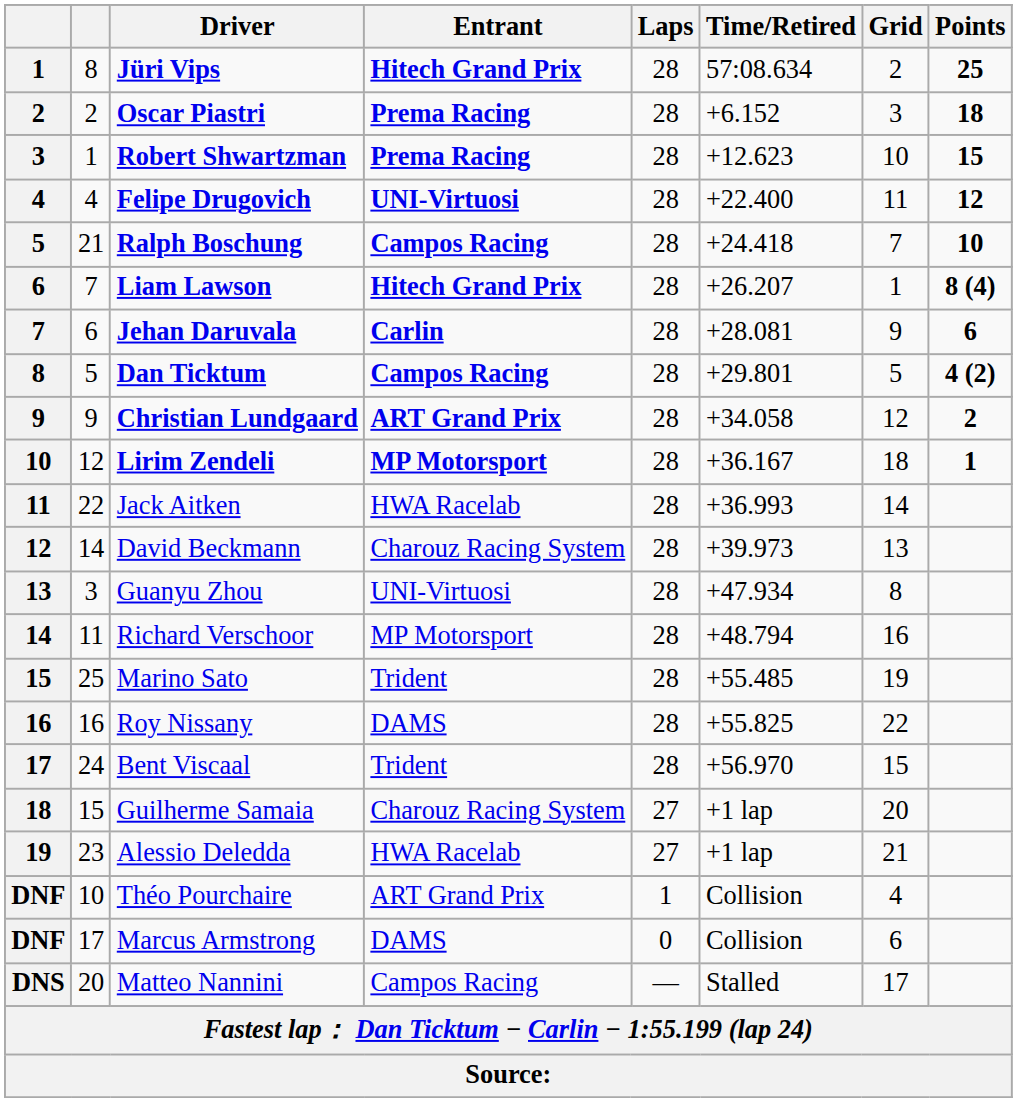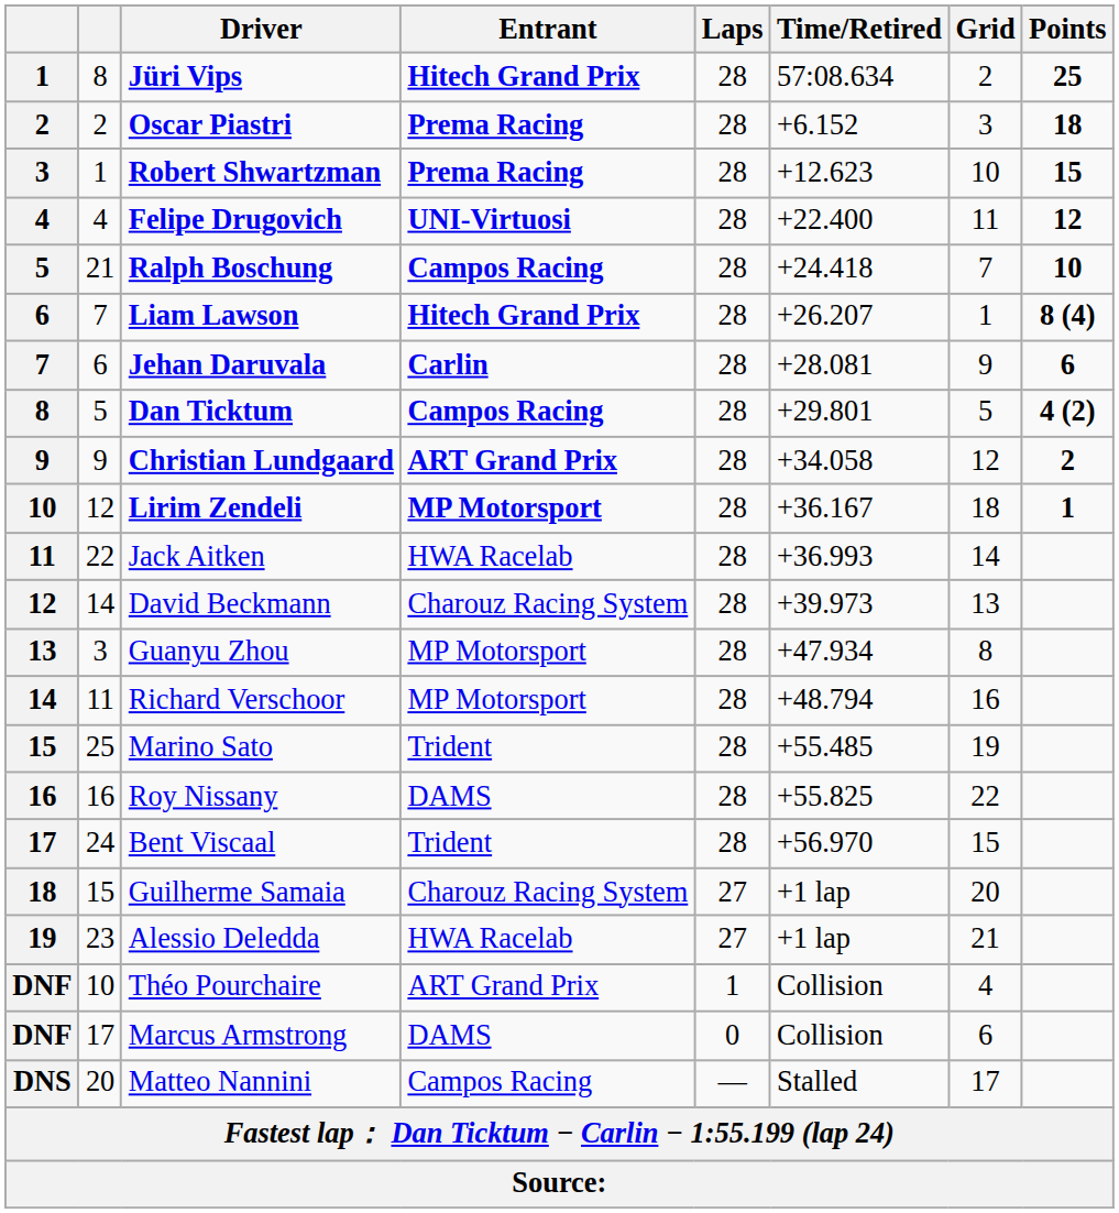 <table class="wikitable" style="font-size: 85%;">
 <tr>
 <th></th>
 <th></th>
 <th>Driver</th>
 <th>Entrant</th>
 <th>Laps</th>
 <th>Time/Retired</th>
 <th>Grid</th>
 <th>Points</th>
 </tr>
 <tr>
 <th>1</th>
 <td align="center">8</td>
 <td> <strong><a href='#'>Jüri Vips</a></strong></td>
 <td><strong><a href='#'>Hitech Grand Prix</a></strong></td>
 <td align="center">28</td>
 <td>57:08.634</td>
 <td align="center">2</td>
 <td align="center"><strong>25</strong></td>
 </tr>
 <tr>
 <th>2</th>
 <td align="center">2</td>
 <td> <strong><a href='#'>Oscar Piastri</a></strong></td>
 <td><strong><a href='#'>Prema Racing</a></strong></td>
 <td align="center">28</td>
 <td>+6.152</td>
 <td align="center">3</td>
 <td align="center"><strong>18</strong></td>
 </tr>
 <tr>
 <th>3</th>
 <td align="center">1</td>
 <td> <strong><a href='#'>Robert Shwartzman</a></strong></td>
 <td><strong><a href='#'>Prema Racing</a></strong></td>
 <td align="center">28</td>
 <td>+12.623</td>
 <td align="center">10</td>
 <td align="center"><strong>15</strong></td>
 </tr>
 <tr>
 <th>4</th>
 <td align="center">4</td>
 <td> <strong><a href='#'>Felipe Drugovich</a></strong></td>
 <td><strong><a href='#'>UNI-Virtuosi</a></strong></td>
 <td align="center">28</td>
 <td>+22.400</td>
 <td align="center">11</td>
 <td align="center"><strong>12</strong></td>
 </tr>
 <tr>
 <th>5</th>
 <td align="center">21</td>
 <td> <strong><a href='#'>Ralph Boschung</a></strong></td>
 <td><strong><a href='#'>Campos Racing</a></strong></td>
 <td align="center">28</td>
 <td>+24.418</td>
 <td align="center">7</td>
 <td align="center"><strong>10</strong></td>
 </tr>
 <tr>
 <th>6</th>
 <td align="center">7</td>
 <td> <strong><a href='#'>Liam Lawson</a></strong></td>
 <td><strong><a href='#'>Hitech Grand Prix</a></strong></td>
 <td align="center">28</td>
 <td>+26.207</td>
 <td align="center">1</td>
 <td align="center"><strong>8 (4)</strong></td>
 </tr>
 <tr>
 <th>7</th>
 <td align="center">6</td>
 <td> <strong><a href='#'>Jehan Daruvala</a></strong></td>
 <td><strong><a href='#'>Carlin</a></strong></td>
 <td align="center">28</td>
 <td>+28.081</td>
 <td align="center">9</td>
 <td align="center"><strong>6</strong></td>
 </tr>
 <tr>
 <th>8</th>
 <td align="center">5</td>
 <td> <strong><a href='#'>Dan Ticktum</a></strong></td>
 <td><strong><a href='#'>Campos Racing</a></strong></td>
 <td align="center">28</td>
 <td>+29.801</td>
 <td align="center">5</td>
 <td align="center"><strong>4 (2)</strong></td>
 </tr>
 <tr>
 <th>9</th>
 <td align="center">9</td>
 <td> <strong><a href='#'>Christian Lundgaard</a></strong></td>
 <td><strong><a href='#'>ART Grand Prix</a></strong></td>
 <td align="center">28</td>
 <td>+34.058</td>
 <td align="center">12</td>
 <td align="center"><strong>2</strong></td>
 </tr>
 <tr>
 <th>10</th>
 <td align="center">12</td>
 <td> <strong><a href='#'>Lirim Zendeli</a></strong></td>
 <td><strong><a href='#'>MP Motorsport</a></strong></td>
 <td align="center">28</td>
 <td>+36.167</td>
 <td align="center">18</td>
 <td align="center"><strong>1</strong></td>
 </tr>
 <tr>
 <th>11</th>
 <td align="center">22</td>
 <td> <a href='#'>Jack Aitken</a></td>
 <td><a href='#'>HWA Racelab</a></td>
 <td align="center">28</td>
 <td>+36.993</td>
 <td align="center">14</td>
 <td align="center"></td>
 </tr>
 <tr>
 <th>12</th>
 <td align="center">14</td>
 <td> <a href='#'>David Beckmann</a></td>
 <td><a href='#'>Charouz Racing System</a></td>
 <td align="center">28</td>
 <td>+39.973</td>
 <td align="center">13</td>
 <td align="center"></td>
 </tr>
 <tr>
 <th>13</th>
 <td align="center">3</td>
 <td> <a href='#'>Guanyu Zhou</a></td>
-<td><a href='#'>UNI-Virtuosi</a></td>
+<td><a href='#'>MP Motorsport</a></td>
 <td align="center">28</td>
 <td>+47.934</td>
 <td align="center">8</td>
 <td align="center"></td>
 </tr>
 <tr>
 <th>14</th>
 <td align="center">11</td>
 <td> <a href='#'>Richard Verschoor</a></td>
 <td><a href='#'>MP Motorsport</a></td>
 <td align="center">28</td>
 <td>+48.794</td>
 <td align="center">16</td>
 <td align="center"></td>
 </tr>
 <tr>
 <th>15</th>
 <td align="center">25</td>
 <td> <a href='#'>Marino Sato</a></td>
 <td><a href='#'>Trident</a></td>
 <td align="center">28</td>
 <td>+55.485</td>
 <td align="center">19</td>
 <td align="center"></td>
 </tr>
 <tr>
 <th>16</th>
 <td align="center">16</td>
 <td> <a href='#'>Roy Nissany</a></td>
 <td><a href='#'>DAMS</a></td>
 <td align="center">28</td>
 <td>+55.825</td>
 <td align="center">22</td>
 <td align="center"></td>
 </tr>
 <tr>
 <th>17</th>
 <td align="center">24</td>
 <td> <a href='#'>Bent Viscaal</a></td>
 <td><a href='#'>Trident</a></td>
 <td align="center">28</td>
 <td>+56.970</td>
 <td align="center">15</td>
 <td align="center"></td>
 </tr>
 <tr>
 <th>18</th>
 <td align="center">15</td>
 <td> <a href='#'>Guilherme Samaia</a></td>
 <td><a href='#'>Charouz Racing System</a></td>
 <td align="center">27</td>
 <td>+1 lap</td>
 <td align="center">20</td>
 <td align="center"></td>
 </tr>
 <tr>
 <th>19</th>
 <td align="center">23</td>
 <td> <a href='#'>Alessio Deledda</a></td>
 <td><a href='#'>HWA Racelab</a></td>
 <td align="center">27</td>
 <td>+1 lap</td>
 <td align="center">21</td>
 <td align="center"></td>
 </tr>
 <tr>
 <th>DNF</th>
 <td align="center">10</td>
 <td> <a href='#'>Théo Pourchaire</a></td>
 <td><a href='#'>ART Grand Prix</a></td>
 <td align="center">1</td>
 <td>Collision</td>
 <td align="center">4</td>
 <td align="center"></td>
 </tr>
 <tr>
 <th>DNF</th>
 <td align="center">17</td>
 <td> <a href='#'>Marcus Armstrong</a></td>
 <td><a href='#'>DAMS</a></td>
 <td align="center">0</td>
 <td>Collision</td>
 <td align="center">6</td>
 <td align="center"></td>
 </tr>
 <tr>
 <th>DNS</th>
 <td align="center">20</td>
 <td> <a href='#'>Matteo Nannini</a></td>
 <td><a href='#'>Campos Racing</a></td>
 <td align="center">—</td>
 <td>Stalled</td>
 <td align="center">17</td>
 <td align="center"></td>
 </tr>
 <tr>
 <th colspan="8" align="center"><em>Fastest lap：  <a href='#'>Dan Ticktum</a> − <a href='#'>Carlin</a> − 1:55.199 (lap 24)</em></th>
 </tr>
 <tr>
 <th colspan="8">Source:</th>
 </tr>
 </table>
